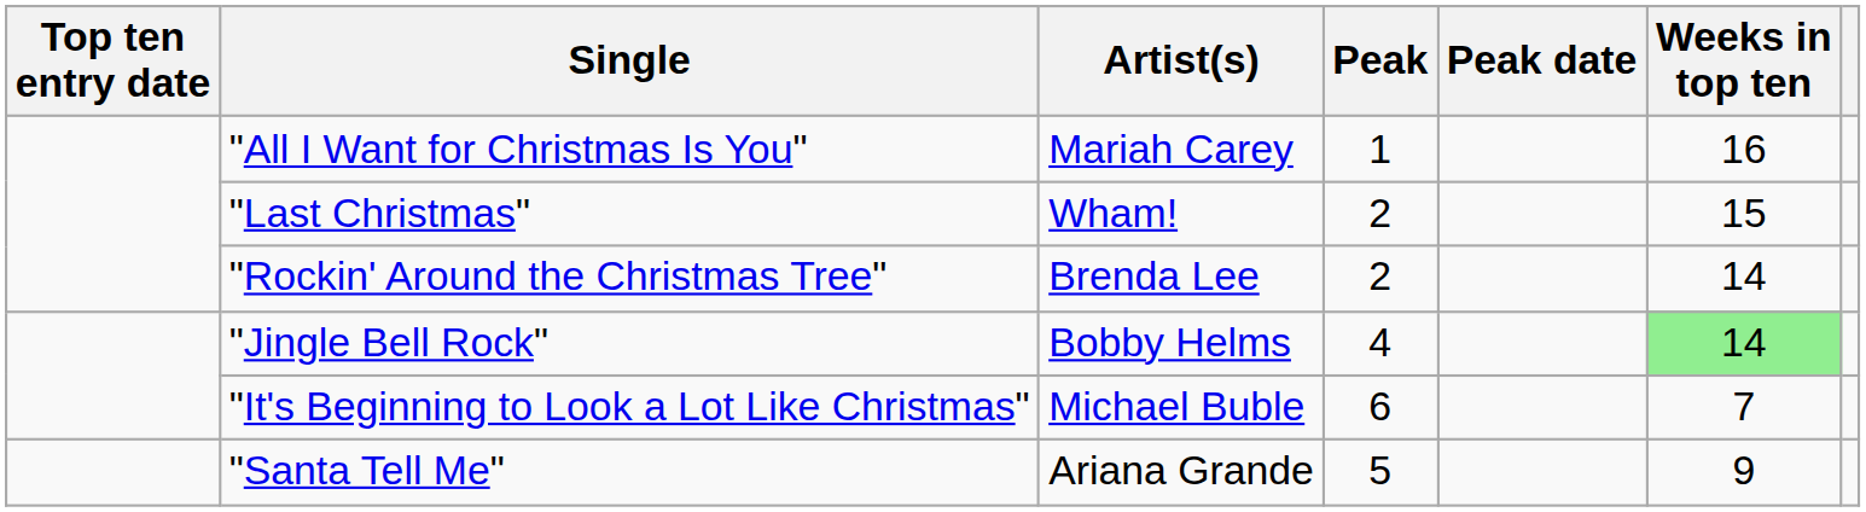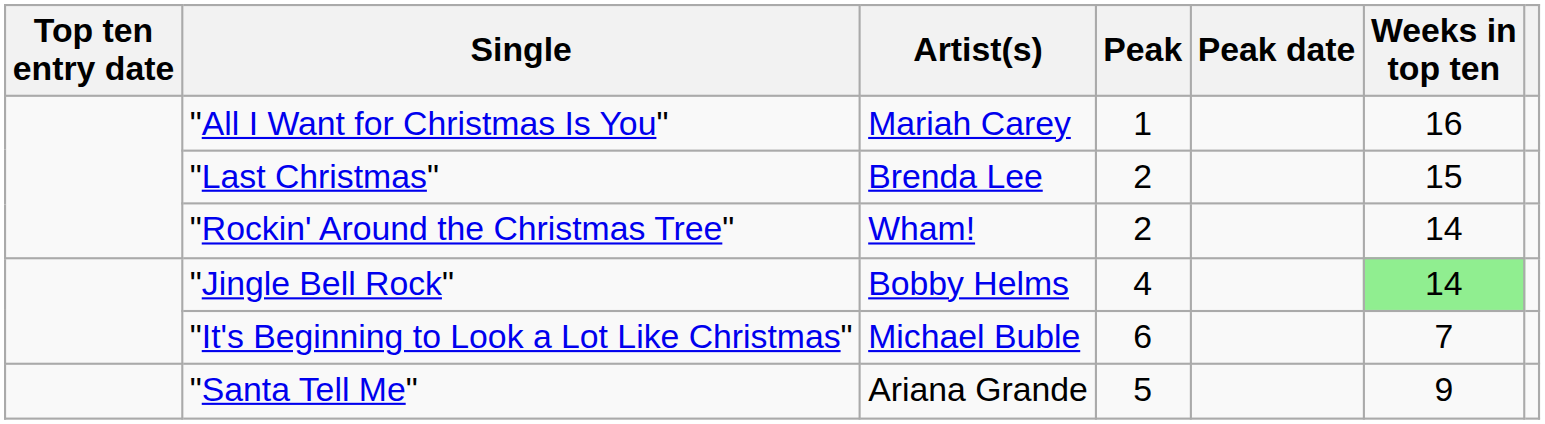 <table class="wikitable sortable">
 <tr>
 <th>Top ten<br>entry date</th>
 <th>Single</th>
 <th>Artist(s)</th>
 <th data-sort-type="number">Peak</th>
 <th>Peak date</th>
 <th data-sort-type="number">Weeks in<br>top ten</th>
 <th></th>
 </tr>
 <tr>
 <td rowspan=3></td>
 <td>"<a href='#'>All I Want for Christmas Is You</a>"</td>
 <td><a href='#'>Mariah Carey</a></td>
 <td style="text-align:center;">1</td>
 <td></td>
 <td style="text-align:center;">16</td>
 <td style="text-align:center;"> </td>
 </tr>
 <tr>
 <td>"<a href='#'>Last Christmas</a>"</td>
-<td><a href='#'>Wham!</a></td>
+<td><a href='#'>Brenda Lee</a></td>
 <td style="text-align:center;">2</td>
 <td></td>
 <td style="text-align:center;">15</td>
 <td style="text-align:center;"> </td>
 </tr>
 <tr>
 <td>"<a href='#'>Rockin' Around the Christmas Tree</a>"</td>
-<td><a href='#'>Brenda Lee</a></td>
+<td><a href='#'>Wham!</a></td>
 <td style="text-align:center;">2</td>
 <td></td>
 <td style="text-align:center;">14</td>
 <td style="text-align:center;"> </td>
 </tr>
 <tr>
 <td rowspan=2></td>
 <td>"<a href='#'>Jingle Bell Rock</a>"</td>
 <td><a href='#'>Bobby Helms</a></td>
 <td style="text-align:center;">4</td>
 <td></td>
 <td style="background: lightgreen; text-align:center;">14</td>
 <td style="text-align:center;"> </td>
 </tr>
 <tr>
 <td>"<a href='#'>It's Beginning to Look a Lot Like Christmas</a>"</td>
 <td><a href='#'>Michael Buble</a></td>
 <td style="text-align:center;">6</td>
 <td></td>
 <td style="text-align:center;">7</td>
 <td style="text-align:center;"> </td>
 </tr>
 <tr>
 <td></td>
 <td>"<a href='#'>Santa Tell Me</a>"</td>
 <td>Ariana Grande</td>
 <td style="text-align:center;">5</td>
 <td></td>
 <td style="text-align:center;">9</td>
 <td style="text-align:center;"> </td>
 </tr>
 </table>
